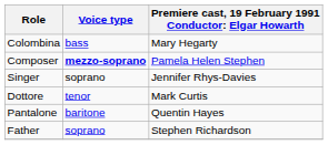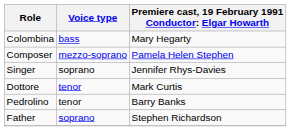 <table class="wikitable">
 <tr>
 <th>Role</th>
 <th><a href='#'>Voice type</a></th>
 <th>Premiere cast, 19 February 1991<br><a href='#'>Conductor</a>: <a href='#'>Elgar Howarth</a></th>
 </tr>
 <tr>
 <td>Colombina</td>
 <td><a href='#'>bass</a></td>
 <td>Mary Hegarty</td>
 </tr>
 <tr>
 <td>Composer</td>
-<td><strong><a href='#'>mezzo-soprano</a></strong></td>
+<td><a href='#'>mezzo-soprano</a></td>
 <td><a href='#'>Pamela Helen Stephen</a></td>
 </tr>
 <tr>
 <td>Singer</td>
 <td>soprano</td>
 <td>Jennifer Rhys-Davies</td>
 </tr>
 <tr>
 <td>Dottore</td>
 <td><a href='#'>tenor</a></td>
 <td>Mark Curtis</td>
 </tr>
 <tr>
-<td>Pantalone</td>
-<td><a href='#'>baritone</a></td>
-<td>Quentin Hayes</td>
+<td>Pedrolino</td>
+<td>tenor</td>
+<td>Barry Banks</td>
 </tr>
 <tr>
 <td>Father</td>
 <td><a href='#'>soprano</a></td>
 <td>Stephen Richardson</td>
 </tr>
 <tr>
 </tr>
 </table>
